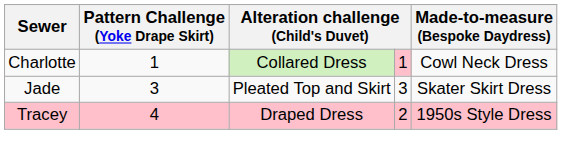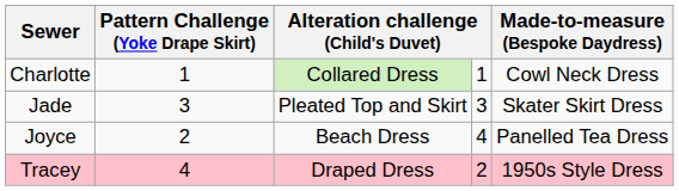 <table class="wikitable" style="text-align:center;">
 <tr>
 <th>Sewer</th>
 <th>Pattern Challenge<br><small>(<a href='#'>Yoke</a> Drape Skirt)</small></th>
 <th colspan="2">Alteration challenge<br><small>(Child's Duvet)</small></th>
 <th>Made-to-measure<br><small>(Bespoke Daydress)</small></th>
 </tr>
 <tr>
 <td>Charlotte</td>
 <td>1</td>
 <td style="background:#d0f0c0">Collared Dress</td>
-<td style="background: pink;">1</td>
+<td>1</td>
 <td>Cowl Neck Dress</td>
 </tr>
 <tr>
 <td>Jade</td>
 <td>3</td>
 <td>Pleated Top and Skirt</td>
 <td>3</td>
 <td>Skater Skirt Dress</td>
 </tr>
+<tr>
+<td>Joyce</td>
+<td>2</td>
+<td>Beach Dress</td>
+<td>4</td>
+<td>Panelled Tea Dress</td>
+</tr>
 <tr style="background:pink">
 <td>Tracey</td>
 <td>4</td>
 <td>Draped Dress</td>
 <td>2</td>
 <td>1950s Style Dress</td>
 </tr>
 </table>
